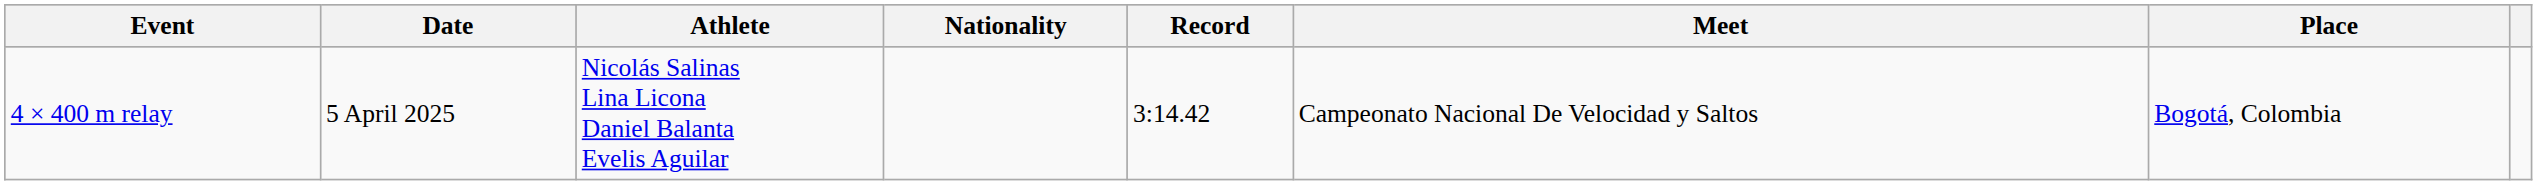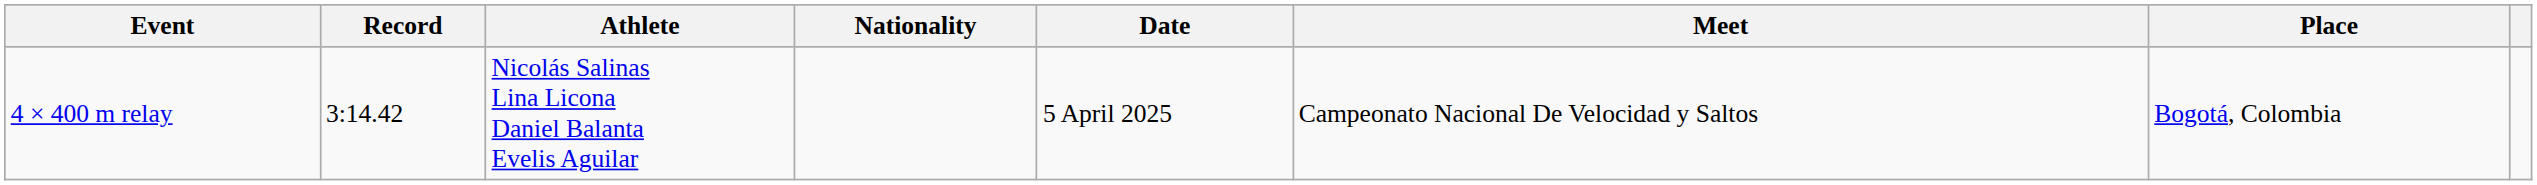 <table class="wikitable" style="font-size: 95%; width: 95%;">
 <tr>
 <th>Event</th>
-<th>Date</th>
+<th>Record</th>
 <th>Athlete</th>
 <th>Nationality</th>
-<th>Record</th>
+<th>Date</th>
 <th>Meet</th>
 <th>Place</th>
 <th></th>
 </tr>
 <tr>
 <td><a href='#'>4 × 400 m relay</a></td>
-<td>5 April 2025</td>
+<td>3:14.42 </td>
 <td><a href='#'>Nicolás Salinas</a><br><a href='#'>Lina Licona</a><br><a href='#'>Daniel Balanta</a><br><a href='#'>Evelis Aguilar</a></td>
 <td></td>
-<td>3:14.42 </td>
+<td>5 April 2025</td>
 <td>Campeonato Nacional De Velocidad y Saltos</td>
 <td><a href='#'>Bogotá</a>, Colombia</td>
 <td></td>
 </tr>
 </table>
